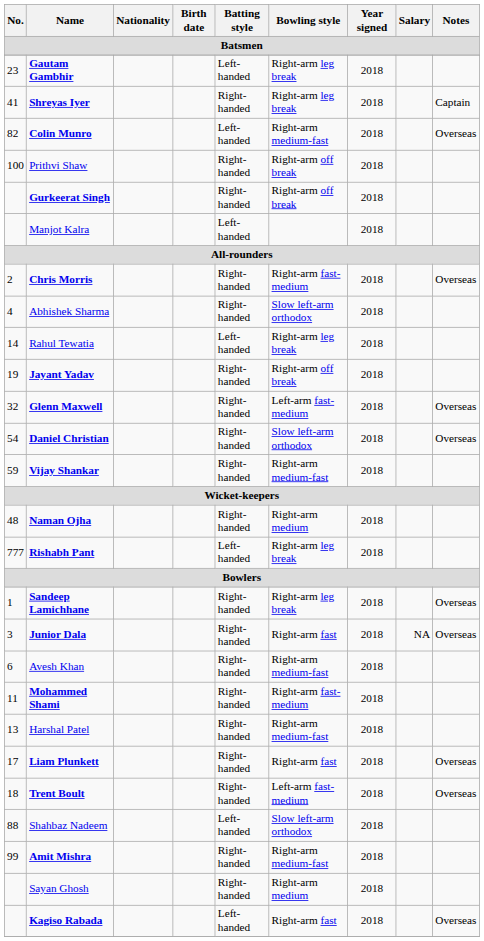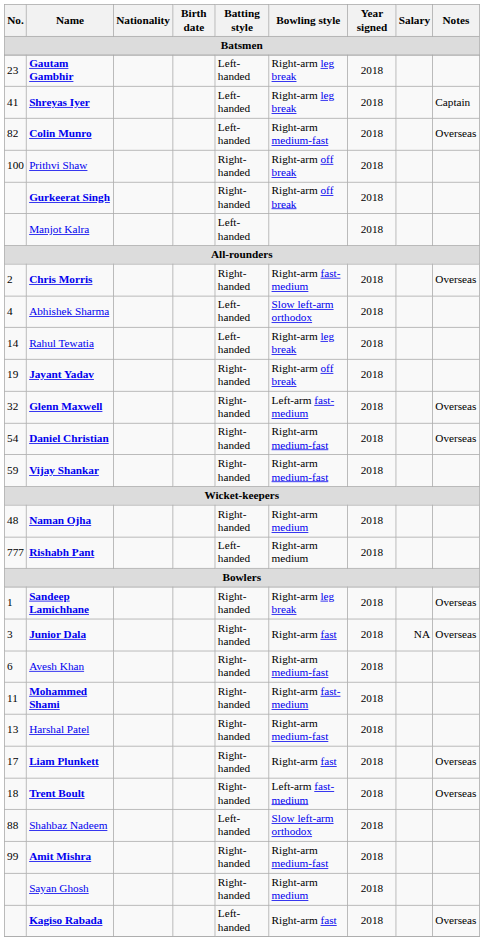 <table class="wikitable" style="font-size:90%;">
 <tr>
 <th>No.</th>
 <th>Name</th>
 <th>Nationality</th>
 <th>Birth date</th>
 <th>Batting style</th>
 <th>Bowling style</th>
 <th>Year signed</th>
 <th>Salary</th>
 <th>Notes</th>
 </tr>
 <tr>
 <th colspan="9"  style="background:#dcdcdc; text-align:center;">Batsmen</th>
 </tr>
 <tr>
 </tr>
 <tr || >
 </tr>
 <tr>
 <td>23</td>
 <td><strong><a href='#'>Gautam Gambhir</a></strong></td>
 <td></td>
 <td></td>
 <td>Left-handed</td>
 <td>Right-arm <a href='#'>leg break</a></td>
 <td style="text-align:center;">2018</td>
 <td style="text-align:right;"></td>
 <td></td>
 </tr>
 <tr>
 <td>41</td>
 <td><strong><a href='#'>Shreyas Iyer</a></strong></td>
 <td></td>
 <td></td>
-<td>Right-handed</td>
+<td>Left-handed</td>
 <td>Right-arm <a href='#'>leg break</a></td>
 <td style="text-align:center;">2018</td>
 <td style="text-align:right;"></td>
 <td>Captain</td>
 </tr>
 <tr>
 <td>82</td>
 <td><strong><a href='#'>Colin Munro</a></strong></td>
 <td></td>
 <td></td>
 <td>Left-handed</td>
 <td>Right-arm <a href='#'>medium-fast</a></td>
 <td style="text-align:center;">2018</td>
 <td style="text-align:right;"></td>
 <td>Overseas</td>
 </tr>
 <tr>
 <td>100</td>
 <td><a href='#'>Prithvi Shaw</a></td>
 <td></td>
 <td></td>
 <td>Right-handed</td>
 <td>Right-arm <a href='#'>off break</a></td>
 <td style="text-align:center;">2018</td>
 <td style="text-align:right;"></td>
 <td></td>
 </tr>
 <tr>
 <td></td>
 <td><strong><a href='#'>Gurkeerat Singh</a></strong></td>
 <td></td>
 <td></td>
 <td>Right-handed</td>
 <td>Right-arm <a href='#'>off break</a></td>
 <td style="text-align:center;">2018</td>
 <td style="text-align:right;"></td>
 <td></td>
 </tr>
 <tr>
 <td></td>
 <td><a href='#'>Manjot Kalra</a></td>
 <td></td>
 <td></td>
 <td>Left-handed</td>
 <td></td>
 <td style="text-align:center;">2018</td>
 <td style="text-align:right;"></td>
 <td></td>
 </tr>
 <tr>
 <th colspan="9"  style="background:#dcdcdc; text-align:center;">All-rounders</th>
 </tr>
 <tr>
 <td>2</td>
 <td><strong><a href='#'>Chris Morris</a></strong></td>
 <td></td>
 <td></td>
 <td>Right-handed</td>
 <td>Right-arm <a href='#'>fast-medium</a></td>
 <td style="text-align:center;">2018</td>
 <td style="text-align:right;"></td>
 <td>Overseas</td>
 </tr>
 <tr>
 <td>4</td>
 <td><a href='#'>Abhishek Sharma</a></td>
 <td></td>
 <td></td>
-<td>Right-handed</td>
+<td>Left-handed</td>
 <td><a href='#'>Slow left-arm orthodox</a></td>
 <td style="text-align:center;">2018</td>
 <td style="text-align:right;"></td>
 <td></td>
 </tr>
 <tr>
 <td>14</td>
 <td><a href='#'>Rahul Tewatia</a></td>
 <td></td>
 <td></td>
 <td>Left-handed</td>
 <td>Right-arm <a href='#'>leg break</a></td>
 <td style="text-align:center;">2018</td>
 <td style="text-align:right;"></td>
 <td></td>
 </tr>
 <tr>
 <td>19</td>
 <td><strong><a href='#'>Jayant Yadav</a></strong></td>
 <td></td>
 <td></td>
 <td>Right-handed</td>
 <td>Right-arm <a href='#'>off break</a></td>
 <td style="text-align:center;">2018</td>
 <td style="text-align:right;"></td>
 <td></td>
 </tr>
 <tr>
 <td>32</td>
 <td><strong><a href='#'>Glenn Maxwell</a></strong></td>
 <td></td>
 <td></td>
 <td>Right-handed</td>
 <td>Left-arm <a href='#'>fast-medium</a></td>
 <td style="text-align:center;">2018</td>
 <td style="text-align:right;"></td>
 <td>Overseas</td>
 </tr>
 <tr>
 <td>54</td>
 <td><strong><a href='#'>Daniel Christian</a></strong></td>
 <td></td>
 <td></td>
 <td>Right-handed</td>
-<td><a href='#'>Slow left-arm orthodox</a></td>
+<td>Right-arm <a href='#'>medium-fast</a></td>
 <td style="text-align:center;">2018</td>
 <td style="text-align:right;"></td>
 <td>Overseas</td>
 </tr>
 <tr>
 <td>59</td>
 <td><strong><a href='#'>Vijay Shankar</a></strong></td>
 <td></td>
 <td></td>
 <td>Right-handed</td>
 <td>Right-arm <a href='#'>medium-fast</a></td>
 <td style="text-align:center;">2018</td>
 <td style="text-align:right;"></td>
 <td></td>
 </tr>
 <tr>
 <th colspan="9"  style="background:#dcdcdc; text-align:center;">Wicket-keepers</th>
 </tr>
 <tr>
 <td>48</td>
 <td><strong><a href='#'>Naman Ojha</a></strong></td>
 <td></td>
 <td></td>
 <td>Right-handed</td>
 <td>Right-arm <a href='#'>medium</a></td>
 <td style="text-align:center;">2018</td>
 <td style="text-align:right;"></td>
 <td></td>
 </tr>
 <tr>
 <td>777</td>
 <td><strong><a href='#'>Rishabh Pant</a></strong></td>
 <td></td>
 <td></td>
 <td>Left-handed</td>
-<td>Right-arm <a href='#'>leg break</a></td>
+<td>Right-arm medium</td>
 <td style="text-align:center;">2018</td>
 <td style="text-align:right;"></td>
 <td></td>
 </tr>
 <tr>
 <th colspan="9"  style="background:#dcdcdc; text-align:center;">Bowlers</th>
 </tr>
 <tr>
 <td>1</td>
 <td><strong><a href='#'>Sandeep Lamichhane</a></strong></td>
 <td></td>
 <td></td>
 <td>Right-handed</td>
 <td>Right-arm <a href='#'>leg break</a></td>
 <td style="text-align:center;">2018</td>
 <td style="text-align:right;"></td>
 <td>Overseas</td>
 </tr>
 <tr>
 <td>3</td>
 <td><strong><a href='#'>Junior Dala</a></strong></td>
 <td></td>
 <td></td>
 <td>Right-handed</td>
 <td>Right-arm <a href='#'>fast</a></td>
 <td style="text-align:center;">2018</td>
 <td style="text-align:right;">NA</td>
 <td>Overseas</td>
 </tr>
 <tr>
 <td>6</td>
 <td><a href='#'>Avesh Khan</a></td>
 <td></td>
 <td></td>
 <td>Right-handed</td>
 <td>Right-arm <a href='#'>medium-fast</a></td>
 <td style="text-align:center;">2018</td>
 <td style="text-align:right;"></td>
 <td></td>
 </tr>
 <tr>
 <td>11</td>
 <td><strong><a href='#'>Mohammed Shami</a></strong></td>
 <td></td>
 <td></td>
 <td>Right-handed</td>
 <td>Right-arm <a href='#'>fast-medium</a></td>
 <td style="text-align:center;">2018</td>
 <td style="text-align:right;"></td>
 <td></td>
 </tr>
 <tr>
 <td>13</td>
 <td><a href='#'>Harshal Patel</a></td>
 <td></td>
 <td></td>
 <td>Right-handed</td>
 <td>Right-arm <a href='#'>medium-fast</a></td>
 <td style="text-align:center;">2018</td>
 <td style="text-align:right;"></td>
 <td></td>
 </tr>
 <tr>
 <td>17</td>
 <td><strong><a href='#'>Liam Plunkett</a></strong></td>
 <td></td>
 <td></td>
 <td>Right-handed</td>
 <td>Right-arm <a href='#'>fast</a></td>
 <td style="text-align:center;">2018</td>
 <td style="text-align:right;"></td>
 <td>Overseas</td>
 </tr>
 <tr>
 <td>18</td>
 <td><strong><a href='#'>Trent Boult</a></strong></td>
 <td></td>
 <td></td>
 <td>Right-handed</td>
 <td>Left-arm <a href='#'>fast-medium</a></td>
 <td style="text-align:center;">2018</td>
 <td style="text-align:right;"></td>
 <td>Overseas</td>
 </tr>
 <tr>
 <td>88</td>
 <td><a href='#'>Shahbaz Nadeem</a></td>
 <td></td>
 <td></td>
 <td>Left-handed</td>
 <td><a href='#'>Slow left-arm orthodox</a></td>
 <td style="text-align:center;">2018</td>
 <td style="text-align:right;"></td>
 <td></td>
 </tr>
 <tr>
 <td>99</td>
 <td><strong><a href='#'>Amit Mishra</a></strong></td>
 <td></td>
 <td></td>
 <td>Right-handed</td>
 <td>Right-arm <a href='#'>medium-fast</a></td>
 <td style="text-align:center;">2018</td>
 <td style="text-align:right;"></td>
 <td></td>
 </tr>
 <tr>
 <td></td>
 <td><a href='#'>Sayan Ghosh</a></td>
 <td></td>
 <td></td>
 <td>Right-handed</td>
 <td>Right-arm <a href='#'>medium</a></td>
 <td style="text-align:center;">2018</td>
 <td style="text-align:right;"></td>
 <td></td>
 </tr>
 <tr ->
 <td></td>
 <td><strong><a href='#'>Kagiso Rabada</a></strong></td>
 <td></td>
 <td></td>
 <td>Left-handed</td>
 <td>Right-arm <a href='#'>fast</a></td>
 <td style="text-align:center;">2018</td>
 <td style="text-align:right;"></td>
 <td>Overseas</td>
 </tr>
 <tr>
 </tr>
 </table>
